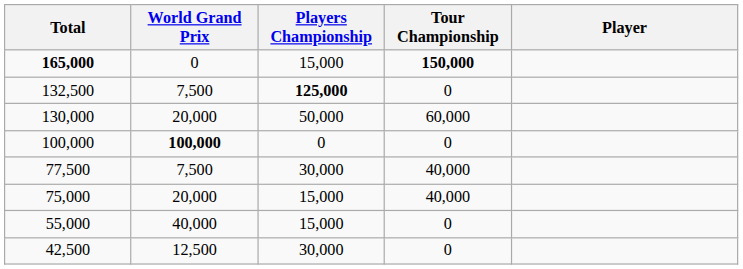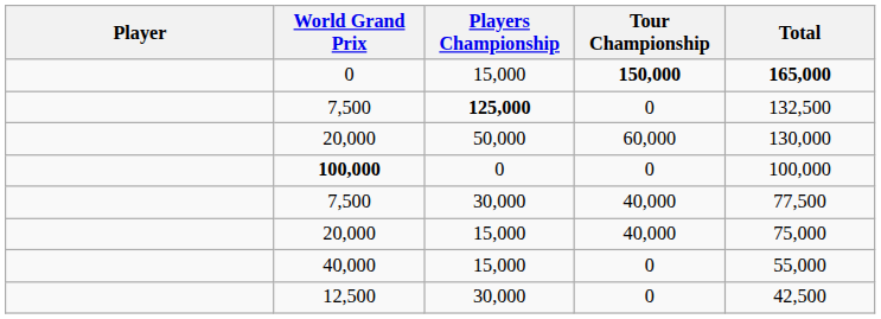 <table class="wikitable" style="font-size: 85%">
 <tr>
-<th width=100>Total</th>
+<th width=184>Player</th>
 <th width=100><a href='#'>World Grand Prix</a></th>
 <th width=100><a href='#'>Players Championship</a></th>
 <th width=100>Tour Championship</th>
-<th width=184>Player</th>
+<th width=100>Total</th>
 </tr>
 <tr>
-<td align="center"><strong>165,000</strong></td>
+<td></td>
 <td align="center">0</td>
 <td align="center">15,000</td>
 <td align="center"><strong>150,000</strong></td>
-<td></td>
+<td align="center"><strong>165,000</strong></td>
 </tr>
 <tr>
-<td align="center">132,500</td>
+<td></td>
 <td align="center">7,500</td>
 <td align="center"><strong>125,000</strong></td>
 <td align="center">0</td>
-<td></td>
+<td align="center">132,500</td>
 </tr>
 <tr>
-<td align="center">130,000</td>
+<td></td>
 <td align="center">20,000</td>
 <td align="center">50,000</td>
 <td align="center">60,000</td>
-<td></td>
+<td align="center">130,000</td>
 </tr>
 <tr>
-<td align="center">100,000</td>
+<td></td>
 <td align="center"><strong>100,000</strong></td>
 <td align="center">0</td>
 <td align="center">0</td>
-<td></td>
+<td align="center">100,000</td>
 </tr>
 <tr>
-<td align="center">77,500</td>
+<td></td>
 <td align="center">7,500</td>
 <td align="center">30,000</td>
 <td align="center">40,000</td>
-<td></td>
+<td align="center">77,500</td>
 </tr>
 <tr>
-<td align="center">75,000</td>
+<td></td>
 <td align="center">20,000</td>
 <td align="center">15,000</td>
 <td align="center">40,000</td>
-<td></td>
+<td align="center">75,000</td>
 </tr>
 <tr>
-<td align="center">55,000</td>
+<td></td>
 <td align="center">40,000</td>
 <td align="center">15,000</td>
 <td align="center">0</td>
-<td></td>
+<td align="center">55,000</td>
 </tr>
 <tr>
-<td align="center">42,500</td>
+<td></td>
 <td align="center">12,500</td>
 <td align="center">30,000</td>
 <td align="center">0</td>
-<td></td>
+<td align="center">42,500</td>
 </tr>
 </table>
